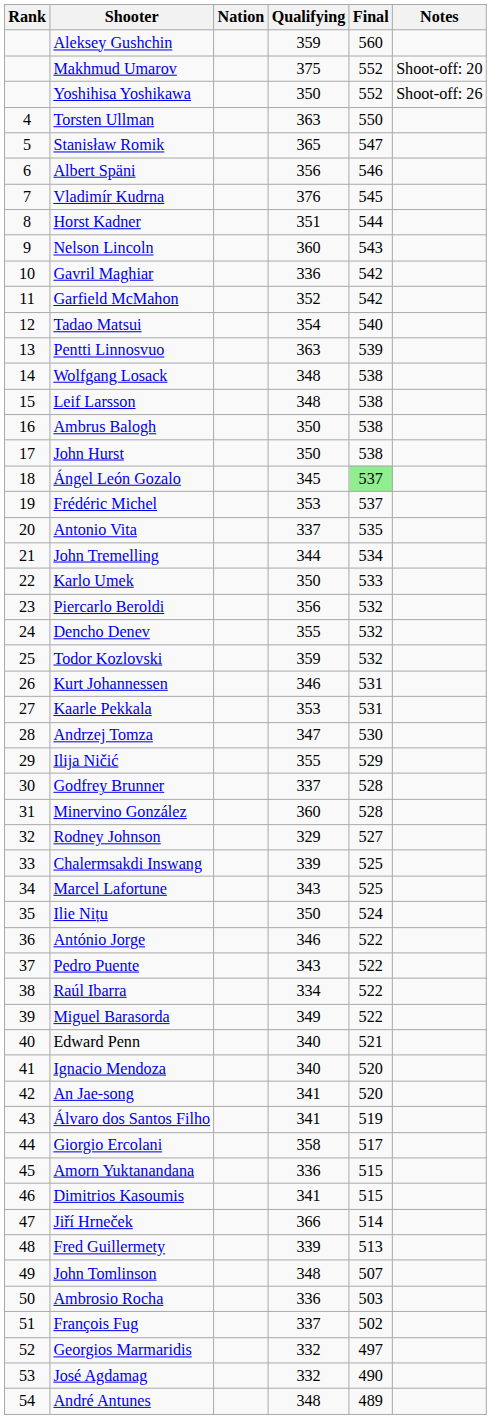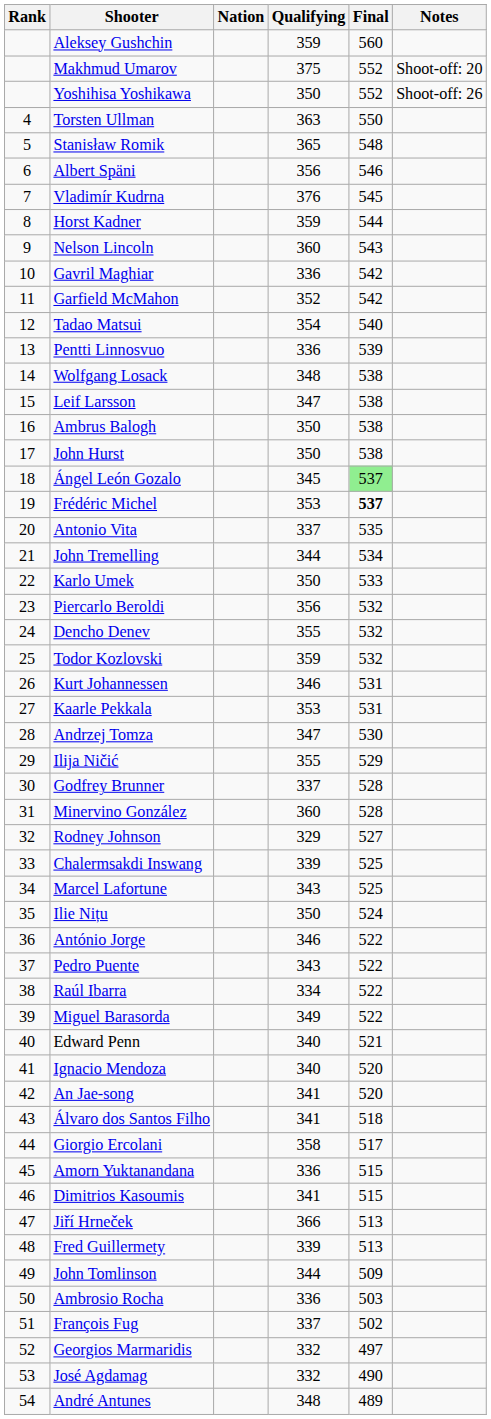 <table class="wikitable sortable" style="text-align:center">
 <tr>
 <th>Rank</th>
 <th>Shooter</th>
 <th>Nation</th>
 <th>Qualifying</th>
 <th>Final</th>
 <th>Notes</th>
 </tr>
 <tr>
 <td></td>
 <td align=left><a href='#'>Aleksey Gushchin</a></td>
 <td align=left></td>
 <td>359</td>
 <td>560</td>
 <td></td>
 </tr>
 <tr>
 <td></td>
 <td align=left><a href='#'>Makhmud Umarov</a></td>
 <td align=left></td>
 <td>375</td>
 <td>552</td>
 <td>Shoot-off: 20</td>
 </tr>
 <tr>
 <td></td>
 <td align=left><a href='#'>Yoshihisa Yoshikawa</a></td>
 <td align=left></td>
 <td>350</td>
 <td>552</td>
 <td>Shoot-off: 26</td>
 </tr>
 <tr>
 <td>4</td>
 <td align=left><a href='#'>Torsten Ullman</a></td>
 <td align=left></td>
 <td>363</td>
 <td>550</td>
 <td></td>
 </tr>
 <tr>
 <td>5</td>
 <td align=left><a href='#'>Stanisław Romik</a></td>
 <td align=left></td>
 <td>365</td>
-<td>547</td>
+<td>548</td>
 <td></td>
 </tr>
 <tr>
 <td>6</td>
 <td align=left><a href='#'>Albert Späni</a></td>
 <td align=left></td>
 <td>356</td>
 <td>546</td>
 <td></td>
 </tr>
 <tr>
 <td>7</td>
 <td align=left><a href='#'>Vladimír Kudrna</a></td>
 <td align=left></td>
 <td>376</td>
 <td>545</td>
 <td></td>
 </tr>
 <tr>
 <td>8</td>
 <td align=left><a href='#'>Horst Kadner</a></td>
 <td align=left></td>
-<td>351</td>
+<td>359</td>
 <td>544</td>
 <td></td>
 </tr>
 <tr>
 <td>9</td>
 <td align=left><a href='#'>Nelson Lincoln</a></td>
 <td align=left></td>
 <td>360</td>
 <td>543</td>
 <td></td>
 </tr>
 <tr>
 <td>10</td>
 <td align=left><a href='#'>Gavril Maghiar</a></td>
 <td align=left></td>
 <td>336</td>
 <td>542</td>
 <td></td>
 </tr>
 <tr>
 <td>11</td>
 <td align=left><a href='#'>Garfield McMahon</a></td>
 <td align=left></td>
 <td>352</td>
 <td>542</td>
 <td></td>
 </tr>
 <tr>
 <td>12</td>
 <td align=left><a href='#'>Tadao Matsui</a></td>
 <td align=left></td>
 <td>354</td>
 <td>540</td>
 <td></td>
 </tr>
 <tr>
 <td>13</td>
 <td align=left><a href='#'>Pentti Linnosvuo</a></td>
 <td align=left></td>
-<td>363</td>
+<td>336</td>
 <td>539</td>
 <td></td>
 </tr>
 <tr>
 <td>14</td>
 <td align=left><a href='#'>Wolfgang Losack</a></td>
 <td align=left></td>
 <td>348</td>
 <td>538</td>
 <td></td>
 </tr>
 <tr>
 <td>15</td>
 <td align=left><a href='#'>Leif Larsson</a></td>
 <td align=left></td>
-<td>348</td>
+<td>347</td>
 <td>538</td>
 <td></td>
 </tr>
 <tr>
 <td>16</td>
 <td align=left><a href='#'>Ambrus Balogh</a></td>
 <td align=left></td>
 <td>350</td>
 <td>538</td>
 <td></td>
 </tr>
 <tr>
 <td>17</td>
 <td align=left><a href='#'>John Hurst</a></td>
 <td align=left></td>
 <td>350</td>
 <td>538</td>
 <td></td>
 </tr>
 <tr>
 <td>18</td>
 <td align=left><a href='#'>Ángel León Gozalo</a></td>
 <td align=left></td>
 <td>345</td>
 <td style="background: lightgreen;">537</td>
 <td></td>
 </tr>
 <tr>
 <td>19</td>
 <td align=left><a href='#'>Frédéric Michel</a></td>
 <td align=left></td>
 <td>353</td>
-<td>537</td>
+<td><strong>537</strong></td>
 <td></td>
 </tr>
 <tr>
 <td>20</td>
 <td align=left><a href='#'>Antonio Vita</a></td>
 <td align=left></td>
 <td>337</td>
 <td>535</td>
 <td></td>
 </tr>
 <tr>
 <td>21</td>
 <td align=left><a href='#'>John Tremelling</a></td>
 <td align=left></td>
 <td>344</td>
 <td>534</td>
 <td></td>
 </tr>
 <tr>
 <td>22</td>
 <td align=left><a href='#'>Karlo Umek</a></td>
 <td align=left></td>
 <td>350</td>
 <td>533</td>
 <td></td>
 </tr>
 <tr>
 <td>23</td>
 <td align=left><a href='#'>Piercarlo Beroldi</a></td>
 <td align=left></td>
 <td>356</td>
 <td>532</td>
 <td></td>
 </tr>
 <tr>
 <td>24</td>
 <td align=left><a href='#'>Dencho Denev</a></td>
 <td align=left></td>
 <td>355</td>
 <td>532</td>
 <td></td>
 </tr>
 <tr>
 <td>25</td>
 <td align=left><a href='#'>Todor Kozlovski</a></td>
 <td align=left></td>
 <td>359</td>
 <td>532</td>
 <td></td>
 </tr>
 <tr>
 <td>26</td>
 <td align=left><a href='#'>Kurt Johannessen</a></td>
 <td align=left></td>
 <td>346</td>
 <td>531</td>
 <td></td>
 </tr>
 <tr>
 <td>27</td>
 <td align=left><a href='#'>Kaarle Pekkala</a></td>
 <td align=left></td>
 <td>353</td>
 <td>531</td>
 <td></td>
 </tr>
 <tr>
 <td>28</td>
 <td align=left><a href='#'>Andrzej Tomza</a></td>
 <td align=left></td>
 <td>347</td>
 <td>530</td>
 <td></td>
 </tr>
 <tr>
 <td>29</td>
 <td align=left><a href='#'>Ilija Ničić</a></td>
 <td align=left></td>
 <td>355</td>
 <td>529</td>
 <td></td>
 </tr>
 <tr>
 <td>30</td>
 <td align=left><a href='#'>Godfrey Brunner</a></td>
 <td align=left></td>
 <td>337</td>
 <td>528</td>
 <td></td>
 </tr>
 <tr>
 <td>31</td>
 <td align=left><a href='#'>Minervino González</a></td>
 <td align=left></td>
 <td>360</td>
 <td>528</td>
 <td></td>
 </tr>
 <tr>
 <td>32</td>
 <td align=left><a href='#'>Rodney Johnson</a></td>
 <td align=left></td>
 <td>329</td>
 <td>527</td>
 <td></td>
 </tr>
 <tr>
 <td>33</td>
 <td align=left><a href='#'>Chalermsakdi Inswang</a></td>
 <td align=left></td>
 <td>339</td>
 <td>525</td>
 <td></td>
 </tr>
 <tr>
 <td>34</td>
 <td align=left><a href='#'>Marcel Lafortune</a></td>
 <td align=left></td>
 <td>343</td>
 <td>525</td>
 <td></td>
 </tr>
 <tr>
 <td>35</td>
 <td align=left><a href='#'>Ilie Nițu</a></td>
 <td align=left></td>
 <td>350</td>
 <td>524</td>
 <td></td>
 </tr>
 <tr>
 <td>36</td>
 <td align=left><a href='#'>António Jorge</a></td>
 <td align=left></td>
 <td>346</td>
 <td>522</td>
 <td></td>
 </tr>
 <tr>
 <td>37</td>
 <td align=left><a href='#'>Pedro Puente</a></td>
 <td align=left></td>
 <td>343</td>
 <td>522</td>
 <td></td>
 </tr>
 <tr>
 <td>38</td>
 <td align=left><a href='#'>Raúl Ibarra</a></td>
 <td align=left></td>
 <td>334</td>
 <td>522</td>
 <td></td>
 </tr>
 <tr>
 <td>39</td>
 <td align=left><a href='#'>Miguel Barasorda</a></td>
 <td align=left></td>
 <td>349</td>
 <td>522</td>
 <td></td>
 </tr>
 <tr>
 <td>40</td>
 <td align=left>Edward Penn</td>
 <td align=left></td>
 <td>340</td>
 <td>521</td>
 <td></td>
 </tr>
 <tr>
 <td>41</td>
 <td align=left><a href='#'>Ignacio Mendoza</a></td>
 <td align=left></td>
 <td>340</td>
 <td>520</td>
 <td></td>
 </tr>
 <tr>
 <td>42</td>
 <td align=left><a href='#'>An Jae-song</a></td>
 <td align=left></td>
 <td>341</td>
 <td>520</td>
 <td></td>
 </tr>
 <tr>
 <td>43</td>
 <td align=left><a href='#'>Álvaro dos Santos Filho</a></td>
 <td align=left></td>
 <td>341</td>
-<td>519</td>
+<td>518</td>
 <td></td>
 </tr>
 <tr>
 <td>44</td>
 <td align=left><a href='#'>Giorgio Ercolani</a></td>
 <td align=left></td>
 <td>358</td>
 <td>517</td>
 <td></td>
 </tr>
 <tr>
 <td>45</td>
 <td align=left><a href='#'>Amorn Yuktanandana</a></td>
 <td align=left></td>
 <td>336</td>
 <td>515</td>
 <td></td>
 </tr>
 <tr>
 <td>46</td>
 <td align=left><a href='#'>Dimitrios Kasoumis</a></td>
 <td align=left></td>
 <td>341</td>
 <td>515</td>
 <td></td>
 </tr>
 <tr>
 <td>47</td>
 <td align=left><a href='#'>Jiří Hrneček</a></td>
 <td align=left></td>
 <td>366</td>
-<td>514</td>
+<td>513</td>
 <td></td>
 </tr>
 <tr>
 <td>48</td>
 <td align=left><a href='#'>Fred Guillermety</a></td>
 <td align=left></td>
 <td>339</td>
 <td>513</td>
 <td></td>
 </tr>
 <tr>
 <td>49</td>
 <td align=left><a href='#'>John Tomlinson</a></td>
 <td align=left></td>
-<td>348</td>
-<td>507</td>
+<td>344</td>
+<td>509</td>
 <td></td>
 </tr>
 <tr>
 <td>50</td>
 <td align=left><a href='#'>Ambrosio Rocha</a></td>
 <td align=left></td>
 <td>336</td>
 <td>503</td>
 <td></td>
 </tr>
 <tr>
 <td>51</td>
 <td align=left><a href='#'>François Fug</a></td>
 <td align=left></td>
 <td>337</td>
 <td>502</td>
 <td></td>
 </tr>
 <tr>
 <td>52</td>
 <td align=left><a href='#'>Georgios Marmaridis</a></td>
 <td align=left></td>
 <td>332</td>
 <td>497</td>
 <td></td>
 </tr>
 <tr>
 <td>53</td>
 <td align=left><a href='#'>José Agdamag</a></td>
 <td align=left></td>
 <td>332</td>
 <td>490</td>
 <td></td>
 </tr>
 <tr>
 <td>54</td>
 <td align=left><a href='#'>André Antunes</a></td>
 <td align=left></td>
 <td>348</td>
 <td>489</td>
 <td></td>
 </tr>
 </table>
